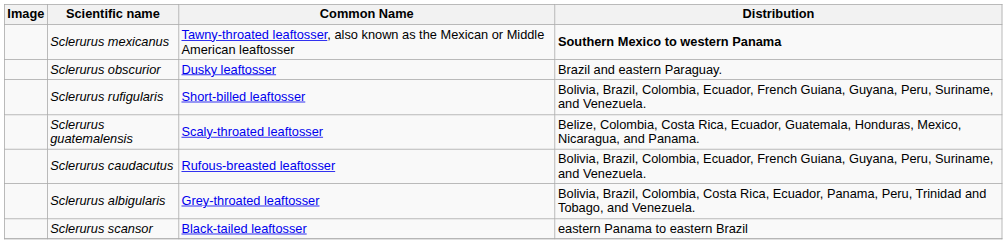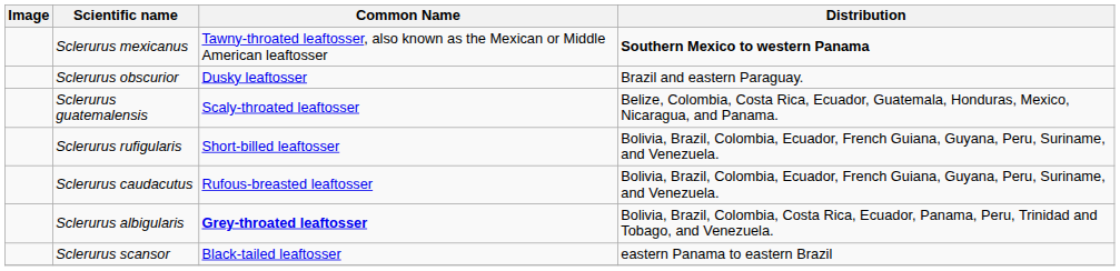 <table class="wikitable">
 <tr>
 <th>Image</th>
 <th>Scientific name</th>
 <th>Common Name</th>
 <th>Distribution</th>
 </tr>
 <tr>
 <td></td>
 <td><em>Sclerurus mexicanus</em></td>
 <td><a href='#'>Tawny-throated leaftosser</a>, also known as the Mexican or Middle American leaftosser</td>
 <td><strong>Southern Mexico to western Panama</strong></td>
 </tr>
 <tr>
 <td></td>
 <td><em>Sclerurus obscurior</em></td>
 <td><a href='#'>Dusky leaftosser</a></td>
 <td>Brazil and eastern Paraguay.</td>
 </tr>
 <tr>
 <td></td>
+<td><em>Sclerurus guatemalensis</em></td>
+<td><a href='#'>Scaly-throated leaftosser</a></td>
+<td>Belize, Colombia, Costa Rica, Ecuador, Guatemala, Honduras, Mexico, Nicaragua, and Panama.</td>
+</tr>
+<tr>
+<td></td>
 <td><em>Sclerurus rufigularis</em></td>
 <td><a href='#'>Short-billed leaftosser</a></td>
 <td>Bolivia, Brazil, Colombia, Ecuador, French Guiana, Guyana, Peru, Suriname, and Venezuela.</td>
-</tr>
-<tr>
-<td></td>
-<td><em>Sclerurus guatemalensis</em></td>
-<td><a href='#'>Scaly-throated leaftosser</a></td>
-<td>Belize, Colombia, Costa Rica, Ecuador, Guatemala, Honduras, Mexico, Nicaragua, and Panama.</td>
 </tr>
 <tr>
 <td></td>
 <td><em>Sclerurus caudacutus</em></td>
 <td><a href='#'>Rufous-breasted leaftosser</a></td>
 <td>Bolivia, Brazil, Colombia, Ecuador, French Guiana, Guyana, Peru, Suriname, and Venezuela.</td>
 </tr>
 <tr>
 <td></td>
 <td><em>Sclerurus albigularis</em></td>
-<td><a href='#'>Grey-throated leaftosser</a></td>
+<td><strong><a href='#'>Grey-throated leaftosser</a></strong></td>
 <td>Bolivia, Brazil, Colombia, Costa Rica, Ecuador, Panama, Peru, Trinidad and Tobago, and Venezuela.</td>
 </tr>
 <tr>
 <td></td>
 <td><em>Sclerurus scansor</em></td>
 <td><a href='#'>Black-tailed leaftosser</a></td>
 <td>eastern Panama to eastern Brazil</td>
 </tr>
 <tr>
 </tr>
 </table>
